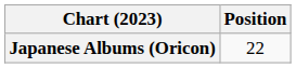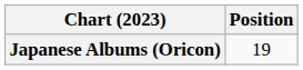 <table class="wikitable plainrowheaders" style="text-align:center">
 <tr>
 <th scope="col">Chart (2023)</th>
 <th scope="col">Position</th>
 </tr>
 <tr>
 <th scope="row">Japanese Albums (Oricon)</th>
-<td>22</td>
+<td>19</td>
 </tr>
 </table>
